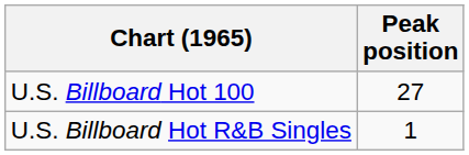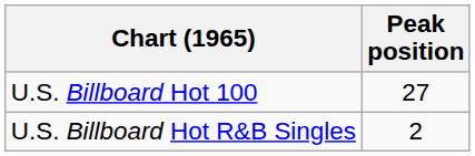 <table class="wikitable sortable">
 <tr>
 <th>Chart (1965)</th>
 <th>Peak<br>position</th>
 </tr>
 <tr>
 <td>U.S. <a href='#'><em>Billboard</em> Hot 100</a></td>
 <td align="center">27</td>
 </tr>
 <tr>
 <td>U.S. <em>Billboard</em> <a href='#'>Hot R&B Singles</a></td>
-<td align="center">1</td>
+<td align="center">2</td>
 </tr>
 </table>
